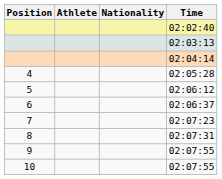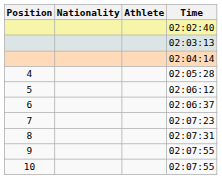 <table class="wikitable sortable">
 <tr>
 <th scope="col">Position</th>
+<th scope="col">Nationality</th>
 <th scope="col">Athlete</th>
-<th scope="col">Nationality</th>
 <th scope="col">Time</th>
 </tr>
 <tr bgcolor="#F7F6A8">
 <td align=center></td>
 <td></td>
 <td></td>
 <td>02:02:40</td>
 </tr>
 <tr bgcolor="#DCE5E5">
 <td align=center></td>
 <td></td>
 <td></td>
 <td>02:03:13</td>
 </tr>
 <tr bgcolor="#FFDAB9">
 <td align=center></td>
 <td></td>
 <td></td>
 <td>02:04:14</td>
 </tr>
 <tr>
 <td align=center>4</td>
 <td></td>
 <td></td>
 <td>02:05:28</td>
 </tr>
 <tr>
 <td align=center>5</td>
 <td></td>
 <td></td>
 <td>02:06:12</td>
 </tr>
 <tr>
 <td align=center>6</td>
 <td></td>
 <td></td>
 <td>02:06:37</td>
 </tr>
 <tr>
 <td align=center>7</td>
 <td></td>
 <td></td>
 <td>02:07:23</td>
 </tr>
 <tr>
 <td align=center>8</td>
 <td></td>
 <td></td>
 <td>02:07:31</td>
 </tr>
 <tr>
 <td align=center>9</td>
 <td></td>
 <td></td>
 <td>02:07:55</td>
 </tr>
 <tr>
 <td align=center>10</td>
 <td></td>
 <td></td>
 <td>02:07:55</td>
 </tr>
 </table>
